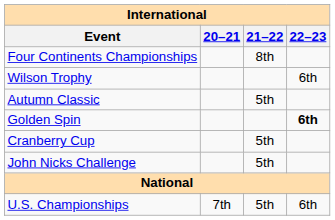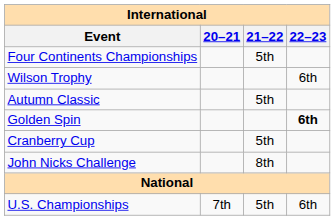 <table class="wikitable" style="text-align: center">
 <tr>
 <th style="background-color: #ffdead; " colspan=4 align=center>International</th>
 </tr>
 <tr>
 <th>Event</th>
 <th><a href='#'>20–21</a></th>
 <th><a href='#'>21–22</a></th>
 <th><a href='#'>22–23</a></th>
 </tr>
 <tr>
 <td align=left><a href='#'>Four Continents Championships</a></td>
 <td></td>
-<td>8th</td>
+<td>5th</td>
 <td></td>
 </tr>
 <tr>
 <td align=left> <a href='#'>Wilson Trophy</a></td>
 <td></td>
 <td></td>
 <td>6th</td>
 </tr>
 <tr>
 <td align=left> <a href='#'>Autumn Classic</a></td>
 <td></td>
 <td>5th</td>
 <td></td>
 </tr>
 <tr>
 <td align=left> <a href='#'>Golden Spin</a></td>
 <td></td>
 <td></td>
 <td><strong>6th</strong></td>
 </tr>
 <tr>
 <td align=left><a href='#'>Cranberry Cup</a></td>
 <td></td>
 <td>5th</td>
 <td></td>
 </tr>
 <tr>
 <td align=left><a href='#'>John Nicks Challenge</a></td>
 <td></td>
-<td>5th</td>
+<td>8th</td>
 <td></td>
 </tr>
 <tr>
 <th style="background-color: #ffdead; " colspan=4 align=center>National</th>
 </tr>
 <tr>
 <td align=left><a href='#'>U.S. Championships</a></td>
 <td>7th</td>
 <td>5th</td>
 <td>6th</td>
 </tr>
 </table>
